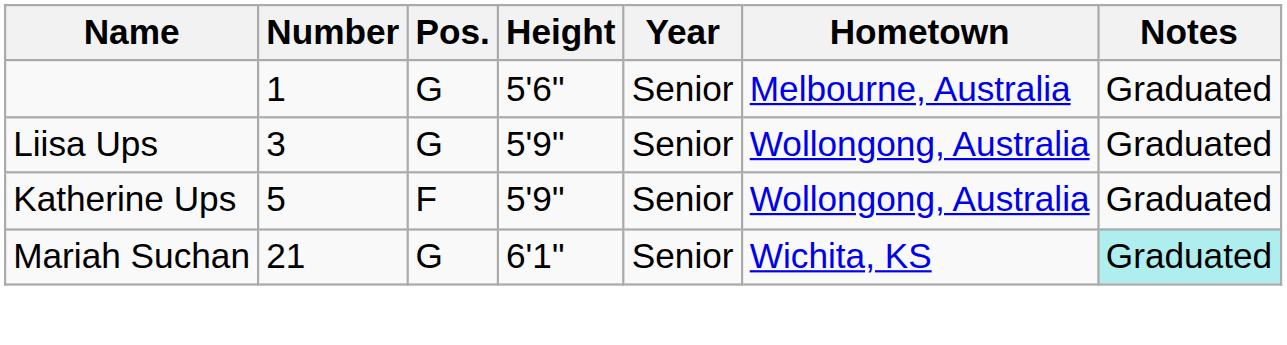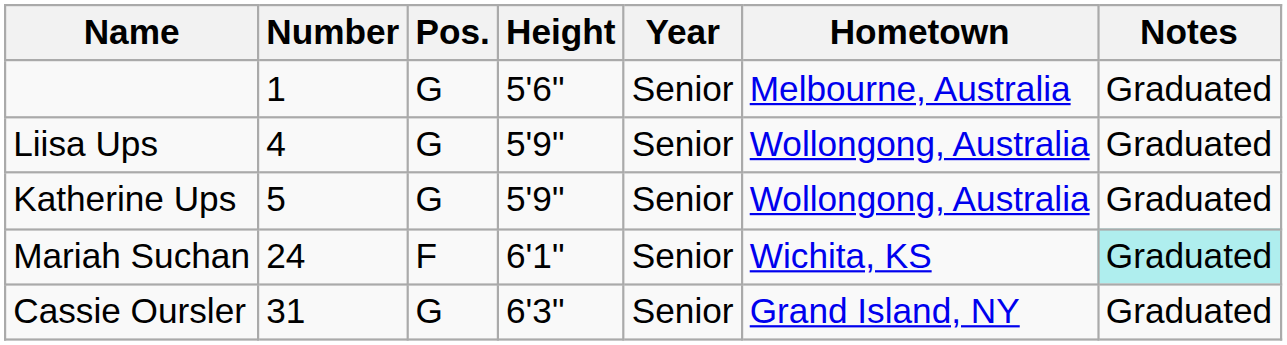 <table class="wikitable sortable" border="1">
 <tr>
 <th>Name</th>
 <th>Number</th>
 <th>Pos.</th>
 <th>Height</th>
 <th>Year</th>
 <th>Hometown</th>
 <th class="unsortable">Notes</th>
 </tr>
 <tr>
 <td></td>
 <td>1</td>
 <td>G</td>
 <td>5'6"</td>
 <td>Senior</td>
 <td><a href='#'>Melbourne, Australia</a></td>
 <td>Graduated</td>
 </tr>
 <tr>
 <td>Liisa Ups</td>
-<td>3</td>
+<td>4</td>
 <td>G</td>
 <td>5'9"</td>
 <td>Senior</td>
 <td><a href='#'>Wollongong, Australia</a></td>
 <td>Graduated</td>
 </tr>
 <tr>
 <td>Katherine Ups</td>
 <td>5</td>
-<td>F</td>
+<td>G</td>
 <td>5'9"</td>
 <td>Senior</td>
 <td><a href='#'>Wollongong, Australia</a></td>
 <td>Graduated</td>
 </tr>
 <tr>
 <td>Mariah Suchan</td>
-<td>21</td>
-<td>G</td>
+<td>24</td>
+<td>F</td>
 <td>6'1"</td>
 <td>Senior</td>
 <td><a href='#'>Wichita, KS</a></td>
 <td style="background: paleturquoise;">Graduated</td>
 </tr>
+<tr>
+<td>Cassie Oursler</td>
+<td>31</td>
+<td>G</td>
+<td>6'3"</td>
+<td>Senior</td>
+<td><a href='#'>Grand Island, NY</a></td>
+<td>Graduated</td>
+</tr>
 </table>
